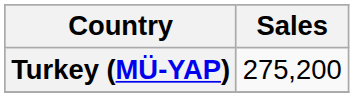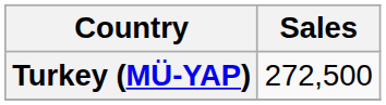 <table class="wikitable plainrowheaders">
 <tr>
 <th scope="col">Country</th>
 <th scope="col">Sales</th>
 </tr>
 <tr>
 <th scope="row">Turkey (<a href='#'>MÜ-YAP</a>)</th>
-<td>275,200</td>
+<td>272,500</td>
 </tr>
 <tr>
 </tr>
 </table>
